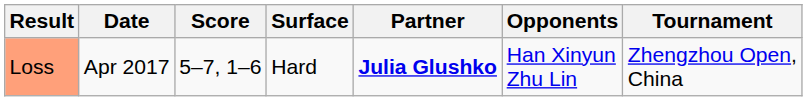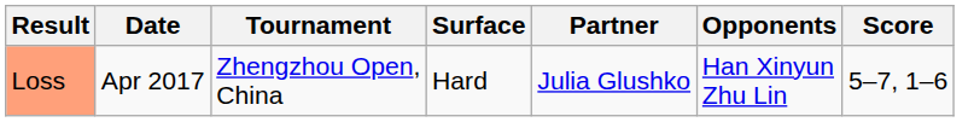 <table class="sortable wikitable">
 <tr>
 <th>Result</th>
 <th>Date</th>
-<th class="unsortable">Score</th>
+<th>Tournament</th>
 <th>Surface</th>
 <th>Partner</th>
 <th>Opponents</th>
-<th>Tournament</th>
+<th class="unsortable">Score</th>
 </tr>
 <tr>
 <td style="background:#ffa07a;">Loss</td>
 <td>Apr 2017</td>
+<td><a href='#'>Zhengzhou Open</a>, <br>China</td>
+<td>Hard</td>
+<td> <a href='#'>Julia Glushko</a></td>
+<td> <a href='#'>Han Xinyun</a> <br>  <a href='#'>Zhu Lin</a></td>
 <td>5–7, 1–6</td>
-<td>Hard</td>
-<td><strong> <a href='#'>Julia Glushko</a></strong></td>
-<td> <a href='#'>Han Xinyun</a> <br>  <a href='#'>Zhu Lin</a></td>
-<td><a href='#'>Zhengzhou Open</a>, <br>China</td>
 </tr>
 </table>
